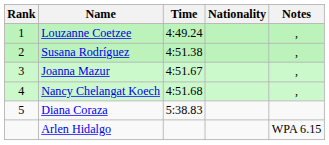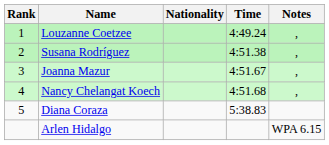 <table class="wikitable sortable" style="text-align:center">
 <tr>
 <th>Rank</th>
 <th>Name</th>
+<th>Nationality</th>
 <th>Time</th>
-<th>Nationality</th>
 <th>Notes</th>
 </tr>
 <tr bgcolor=bbf3bb>
 <td>1</td>
 <td align="left"><a href='#'>Louzanne Coetzee</a></td>
+<td align="left"></td>
 <td>4:49.24</td>
-<td align="left"></td>
 <td>, </td>
 </tr>
 <tr bgcolor=bbf3bb>
 <td>2</td>
 <td align="left"><a href='#'>Susana Rodríguez</a></td>
+<td align="left"></td>
 <td>4:51.38</td>
-<td align="left"></td>
 <td>, </td>
 </tr>
 <tr bgcolor=ccf9cc>
 <td>3</td>
 <td align="left"><a href='#'>Joanna Mazur</a></td>
+<td align="left"></td>
 <td>4:51.67</td>
-<td align="left"></td>
 <td>, </td>
 </tr>
 <tr bgcolor=ccf9cc>
 <td>4</td>
 <td align="left"><a href='#'>Nancy Chelangat Koech</a></td>
+<td align="left"></td>
 <td>4:51.68</td>
-<td align="left"></td>
 <td>, </td>
 </tr>
 <tr>
 <td>5</td>
 <td align="left"><a href='#'>Diana Coraza</a></td>
+<td align="left"></td>
 <td>5:38.83</td>
-<td align="left"></td>
 <td></td>
 </tr>
 <tr>
 <td></td>
 <td align="left"><a href='#'>Arlen Hidalgo</a></td>
+<td align="left"></td>
 <td></td>
-<td align="left"></td>
 <td>WPA 6.15</td>
 </tr>
 </table>
